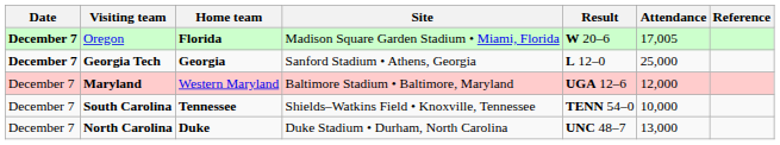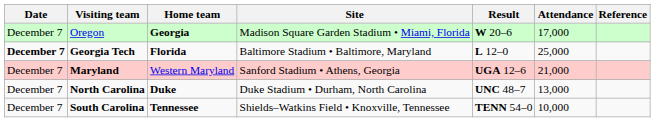 <table class="wikitable" style="font-size:95%;">
 <tr>
 <th>Date</th>
 <th>Visiting team</th>
 <th>Home team</th>
 <th>Site</th>
 <th>Result</th>
 <th>Attendance</th>
 <th class="unsortable">Reference</th>
 </tr>
 <tr bgcolor=ccffcc>
-<td><strong>December 7</strong></td>
+<td>December 7</td>
 <td><a href='#'>Oregon</a></td>
-<td><strong>Florida</strong></td>
+<td><strong>Georgia</strong></td>
 <td>Madison Square Garden Stadium • <a href='#'>Miami, Florida</a></td>
 <td><strong>W</strong> 20–6</td>
-<td>17,005</td>
+<td>17,000</td>
 <td></td>
 </tr>
 <tr bgcolor=>
 <td><strong>December 7</strong></td>
 <td><strong>Georgia Tech</strong></td>
-<td><strong>Georgia</strong></td>
-<td>Sanford Stadium • Athens, Georgia</td>
+<td><strong>Florida</strong></td>
+<td>Baltimore Stadium • Baltimore, Maryland</td>
 <td><strong>L</strong> 12–0</td>
 <td>25,000</td>
 <td></td>
 </tr>
 <tr bgcolor=ffcccc>
 <td>December 7</td>
 <td><strong>Maryland</strong></td>
 <td><a href='#'>Western Maryland</a></td>
-<td>Baltimore Stadium • Baltimore, Maryland</td>
+<td>Sanford Stadium • Athens, Georgia</td>
 <td><strong>UGA</strong> 12–6</td>
-<td>12,000</td>
+<td>21,000</td>
+<td></td>
+</tr>
+<tr bgcolor=>
+<td>December 7</td>
+<td><strong>North Carolina</strong></td>
+<td><strong>Duke</strong></td>
+<td>Duke Stadium • Durham, North Carolina</td>
+<td><strong>UNC</strong> 48–7</td>
+<td>13,000</td>
 <td></td>
 </tr>
 <tr bgcolor=>
 <td>December 7</td>
 <td><strong>South Carolina</strong></td>
 <td><strong>Tennessee</strong></td>
 <td>Shields–Watkins Field • Knoxville, Tennessee</td>
 <td><strong>TENN</strong> 54–0</td>
 <td>10,000</td>
 <td></td>
 </tr>
-<tr bgcolor=>
-<td>December 7</td>
-<td><strong>North Carolina</strong></td>
-<td><strong>Duke</strong></td>
-<td>Duke Stadium • Durham, North Carolina</td>
-<td><strong>UNC</strong> 48–7</td>
-<td>13,000</td>
-<td></td>
-</tr>
 </table>
